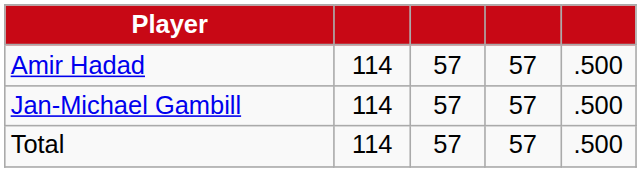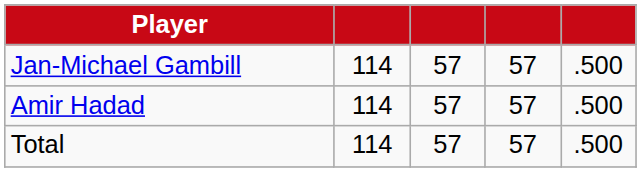 <table class="wikitable" style="text-align:center">
 <tr>
 <th style="background:#C80815; color:white" width="200px">Player</th>
 <th style="background:#C80815; color:white" width="40px"></th>
 <th style="background:#C80815; color:white" width="40px"></th>
 <th style="background:#C80815; color:white" width="40px"></th>
 <th style="background:#C80815; color:white" width="40px"></th>
 </tr>
 <tr>
-<td style="text-align:left"><a href='#'>Amir Hadad</a></td>
+<td style="text-align:left"><a href='#'>Jan-Michael Gambill</a></td>
 <td>114</td>
 <td>57</td>
 <td>57</td>
 <td>.500</td>
 </tr>
 <tr>
-<td style="text-align:left"><a href='#'>Jan-Michael Gambill</a></td>
+<td style="text-align:left"><a href='#'>Amir Hadad</a></td>
 <td>114</td>
 <td>57</td>
 <td>57</td>
 <td>.500</td>
 </tr>
 <tr>
 <td style="text-align:left">Total</td>
 <td>114</td>
 <td>57</td>
 <td>57</td>
 <td>.500</td>
 </tr>
 </table>
